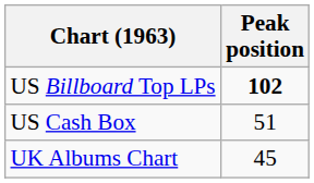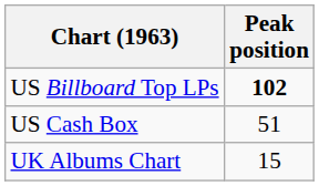 <table class="wikitable">
 <tr>
 <th>Chart (1963)</th>
 <th>Peak<br>position</th>
 </tr>
 <tr>
 <td>US <a href='#'><em>Billboard</em> Top LPs</a></td>
 <td align="center"><strong>102</strong></td>
 </tr>
 <tr>
 <td>US <a href='#'>Cash Box</a></td>
 <td align="center">51</td>
 </tr>
 <tr>
 <td><a href='#'>UK Albums Chart</a></td>
-<td align="center">45</td>
+<td align="center">15</td>
 </tr>
 </table>
